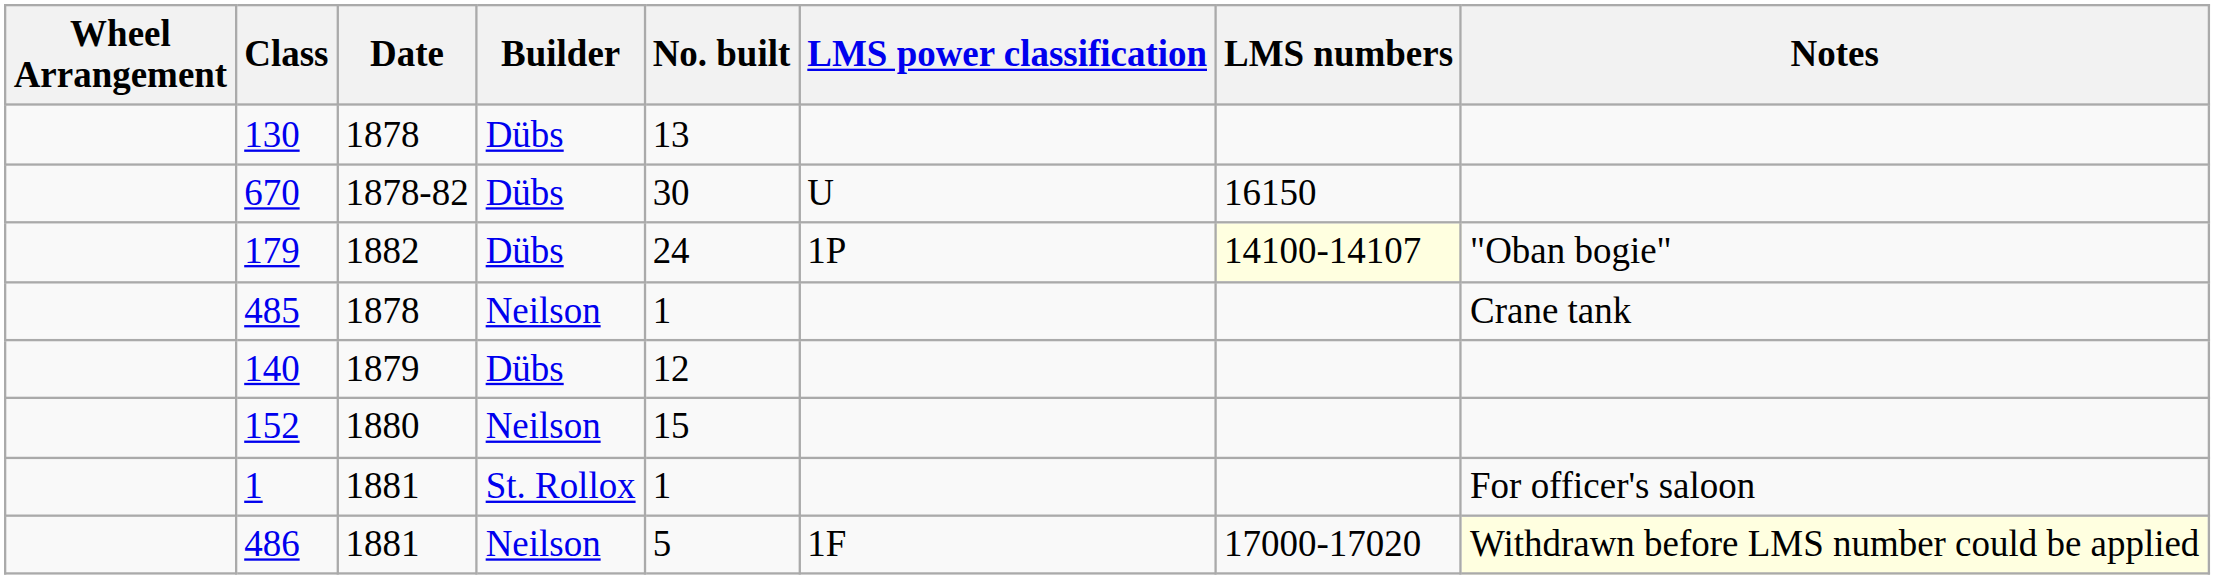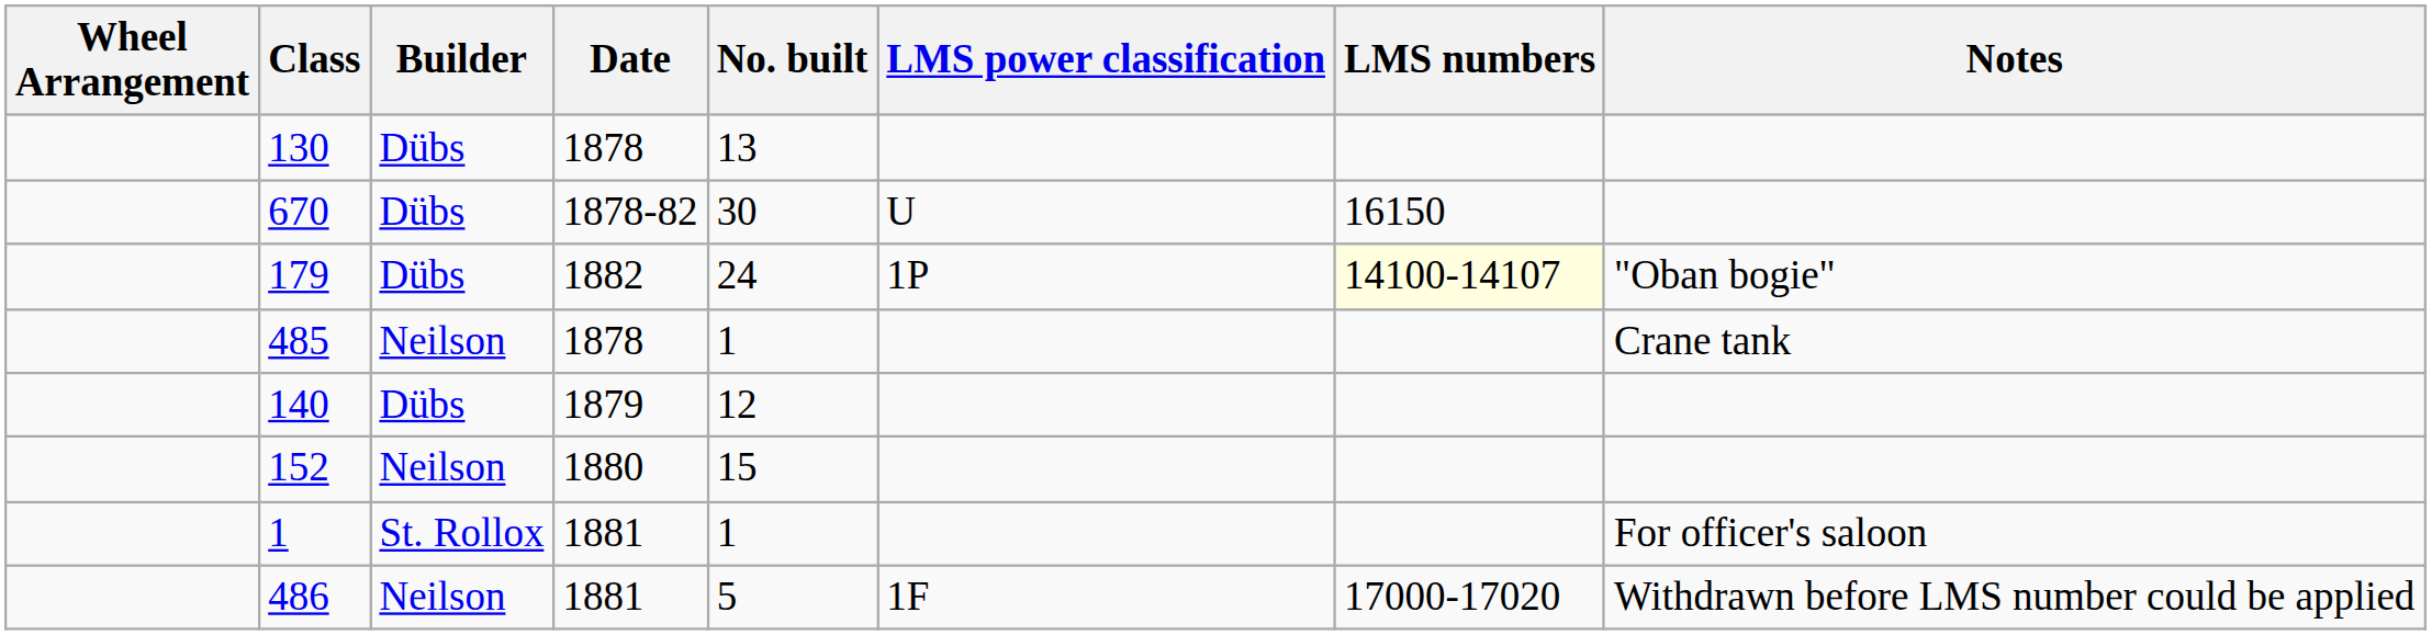 <table class="wikitable sortable">
 <tr>
 <th>Wheel<br>Arrangement</th>
 <th>Class</th>
+<th>Builder</th>
 <th>Date</th>
-<th>Builder</th>
 <th>No. built</th>
 <th><a href='#'>LMS power classification</a></th>
 <th>LMS numbers</th>
 <th>Notes</th>
 </tr>
 <tr>
 <td></td>
 <td><a href='#'>130</a></td>
+<td><a href='#'>Dübs</a></td>
 <td>1878</td>
-<td><a href='#'>Dübs</a></td>
 <td>13</td>
 <td></td>
 <td></td>
 <td></td>
 </tr>
 <tr>
 <td></td>
 <td><a href='#'>670</a></td>
+<td><a href='#'>Dübs</a></td>
 <td>1878-82</td>
-<td><a href='#'>Dübs</a></td>
 <td>30</td>
 <td>U</td>
 <td>16150</td>
 <td></td>
 </tr>
 <tr>
 <td></td>
 <td><a href='#'>179</a></td>
+<td><a href='#'>Dübs</a></td>
 <td>1882</td>
-<td><a href='#'>Dübs</a></td>
 <td>24</td>
 <td>1P</td>
 <td style="background: lightyellow;">14100-14107</td>
 <td>"Oban bogie"</td>
 </tr>
 <tr>
 <td></td>
 <td><a href='#'>485</a></td>
+<td><a href='#'>Neilson</a></td>
 <td>1878</td>
-<td><a href='#'>Neilson</a></td>
 <td>1</td>
 <td></td>
 <td></td>
 <td>Crane tank</td>
 </tr>
 <tr>
 <td></td>
 <td><a href='#'>140</a></td>
+<td><a href='#'>Dübs</a></td>
 <td>1879</td>
-<td><a href='#'>Dübs</a></td>
 <td>12</td>
 <td></td>
 <td></td>
 <td></td>
 </tr>
 <tr>
 <td></td>
 <td><a href='#'>152</a></td>
+<td><a href='#'>Neilson</a></td>
 <td>1880</td>
-<td><a href='#'>Neilson</a></td>
 <td>15</td>
 <td></td>
 <td></td>
 <td></td>
 </tr>
 <tr>
 <td></td>
 <td><a href='#'>1</a></td>
+<td><a href='#'>St. Rollox</a></td>
 <td>1881</td>
-<td><a href='#'>St. Rollox</a></td>
 <td>1</td>
 <td></td>
 <td></td>
 <td>For officer's saloon</td>
 </tr>
 <tr>
 <td></td>
 <td><a href='#'>486</a></td>
+<td><a href='#'>Neilson</a></td>
 <td>1881</td>
-<td><a href='#'>Neilson</a></td>
 <td>5</td>
 <td>1F</td>
 <td>17000-17020</td>
-<td style="background: lightyellow;">Withdrawn before LMS number could be applied</td>
+<td>Withdrawn before LMS number could be applied</td>
 </tr>
 </table>
